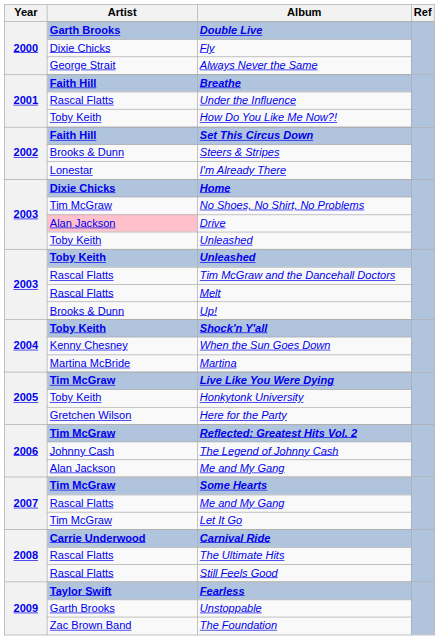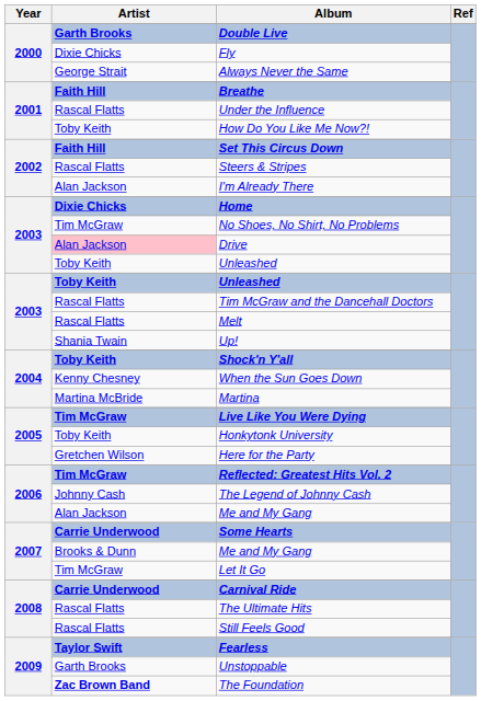 <table class="wikitable" width="100%">
 <tr>
 <th width="10%">Year</th>
 <th width="35%">Artist</th>
 <th width="50%">Album</th>
 <th width="5%">Ref</th>
 </tr>
 <tr>
 <th rowspan="4" align="center"><a href='#'>2000<br></a></th>
 </tr>
 <tr style="background:#B0C4DE">
 <td><strong><a href='#'>Garth Brooks</a></strong></td>
 <td><strong><em><a href='#'>Double Live</a></em></strong></td>
 <td rowspan="4" align="center"></td>
 </tr>
 <tr>
 <td><a href='#'>Dixie Chicks</a></td>
 <td><em><a href='#'>Fly</a></em></td>
 </tr>
 <tr>
 <td><a href='#'>George Strait</a></td>
 <td><em><a href='#'>Always Never the Same</a></em></td>
 </tr>
 <tr>
 <th rowspan="4" align="center"><a href='#'>2001<br></a></th>
 </tr>
 <tr style="background:#B0C4DE">
 <td><strong><a href='#'>Faith Hill</a></strong></td>
 <td><strong><em><a href='#'>Breathe</a></em></strong></td>
 <td rowspan="4" align="center"></td>
 </tr>
 <tr>
 <td><a href='#'>Rascal Flatts</a></td>
 <td><em><a href='#'>Under the Influence</a></em></td>
 </tr>
 <tr>
 <td><a href='#'>Toby Keith</a></td>
 <td><em><a href='#'>How Do You Like Me Now?!</a></em></td>
 </tr>
 <tr>
 <th rowspan="4" align="center"><a href='#'>2002<br></a></th>
 </tr>
 <tr style="background:#B0C4DE">
 <td><strong><a href='#'>Faith Hill</a></strong></td>
 <td><strong><em><a href='#'>Set This Circus Down</a></em></strong></td>
 <td rowspan="4" align="center"></td>
 </tr>
 <tr>
-<td><a href='#'>Brooks & Dunn</a></td>
+<td><a href='#'>Rascal Flatts</a></td>
 <td><em><a href='#'>Steers & Stripes</a></em></td>
 </tr>
 <tr>
-<td><a href='#'>Lonestar</a></td>
+<td><a href='#'>Alan Jackson</a></td>
 <td><em><a href='#'>I'm Already There</a></em></td>
 </tr>
 <tr>
 <th rowspan="5" align="center"><a href='#'>2003<br></a></th>
 </tr>
 <tr style="background:#B0C4DE">
 <td><strong><a href='#'>Dixie Chicks</a></strong></td>
 <td><strong><em><a href='#'>Home</a></em></strong></td>
 <td rowspan="5" align="center"></td>
 </tr>
 <tr>
 <td><a href='#'>Tim McGraw</a></td>
 <td><em><a href='#'>No Shoes, No Shirt, No Problems</a></em></td>
 </tr>
 <tr>
 <td style="background: pink;"><a href='#'>Alan Jackson</a></td>
 <td><em><a href='#'>Drive</a></em></td>
 </tr>
 <tr>
 <td><a href='#'>Toby Keith</a></td>
 <td><em><a href='#'>Unleashed</a></em></td>
 </tr>
 <tr>
 <th rowspan="5" align="center"><a href='#'>2003<br></a></th>
 </tr>
 <tr style="background:#B0C4DE">
 <td><strong><a href='#'>Toby Keith</a></strong></td>
 <td><strong><em><a href='#'>Unleashed</a></em></strong></td>
 <td rowspan="5" align="center"></td>
 </tr>
 <tr>
 <td><a href='#'>Rascal Flatts</a></td>
 <td><em><a href='#'>Tim McGraw and the Dancehall Doctors</a></em></td>
 </tr>
 <tr>
 <td><a href='#'>Rascal Flatts</a></td>
 <td><em><a href='#'>Melt</a></em></td>
 </tr>
 <tr>
-<td><a href='#'>Brooks & Dunn</a></td>
+<td><a href='#'>Shania Twain</a></td>
 <td><em><a href='#'>Up!</a></em></td>
 </tr>
 <tr>
 <th rowspan="4" align="center"><a href='#'>2004<br></a></th>
 </tr>
 <tr style="background:#B0C4DE">
 <td><strong><a href='#'>Toby Keith</a></strong></td>
 <td><strong><em><a href='#'>Shock'n Y'all</a></em></strong></td>
 <td rowspan="4" align="center"></td>
 </tr>
 <tr>
 <td><a href='#'>Kenny Chesney</a></td>
 <td><em><a href='#'>When the Sun Goes Down</a></em></td>
 </tr>
 <tr>
 <td><a href='#'>Martina McBride</a></td>
 <td><em><a href='#'>Martina</a></em></td>
 </tr>
 <tr>
 <th rowspan="4" align="center"><a href='#'>2005<br></a></th>
 </tr>
 <tr style="background:#B0C4DE">
 <td><strong><a href='#'>Tim McGraw</a></strong></td>
 <td><strong><em><a href='#'>Live Like You Were Dying</a></em></strong></td>
 <td rowspan="4" align="center"></td>
 </tr>
 <tr>
 <td><a href='#'>Toby Keith</a></td>
 <td><em><a href='#'>Honkytonk University</a></em></td>
 </tr>
 <tr>
 <td><a href='#'>Gretchen Wilson</a></td>
 <td><em><a href='#'>Here for the Party</a></em></td>
 </tr>
 <tr>
 <th rowspan="4" align="center"><a href='#'>2006<br></a></th>
 </tr>
 <tr style="background:#B0C4DE">
 <td><strong><a href='#'>Tim McGraw</a></strong></td>
 <td><strong><em><a href='#'>Reflected: Greatest Hits Vol. 2</a></em></strong></td>
 <td rowspan="4" align="center"></td>
 </tr>
 <tr>
 <td><a href='#'>Johnny Cash</a></td>
 <td><em><a href='#'>The Legend of Johnny Cash</a></em></td>
 </tr>
 <tr>
 <td><a href='#'>Alan Jackson</a></td>
 <td><em><a href='#'>Me and My Gang</a></em></td>
 </tr>
 <tr>
 <th rowspan="4" align="center"><a href='#'>2007<br></a></th>
 </tr>
 <tr style="background:#B0C4DE">
-<td><strong><a href='#'>Tim McGraw</a></strong></td>
+<td><strong><a href='#'>Carrie Underwood</a></strong></td>
 <td><strong><em><a href='#'>Some Hearts</a></em></strong></td>
 <td rowspan="4" align="center"></td>
 </tr>
 <tr>
-<td><a href='#'>Rascal Flatts</a></td>
+<td><a href='#'>Brooks & Dunn</a></td>
 <td><em><a href='#'>Me and My Gang</a></em></td>
 </tr>
 <tr>
 <td><a href='#'>Tim McGraw</a></td>
 <td><em><a href='#'>Let It Go</a></em></td>
 </tr>
 <tr>
 <th rowspan="4" align="center"><a href='#'>2008<br></a></th>
 </tr>
 <tr style="background:#B0C4DE">
 <td><strong><a href='#'>Carrie Underwood</a></strong></td>
 <td><strong><em><a href='#'>Carnival Ride</a></em></strong></td>
 <td rowspan="4" align="center"></td>
 </tr>
 <tr>
 <td><a href='#'>Rascal Flatts</a></td>
 <td><em><a href='#'>The Ultimate Hits</a></em></td>
 </tr>
 <tr>
 <td><a href='#'>Rascal Flatts</a></td>
 <td><em><a href='#'>Still Feels Good</a></em></td>
 </tr>
 <tr>
 <th rowspan="4" align="center"><a href='#'>2009<br></a></th>
 </tr>
 <tr style="background:#B0C4DE">
 <td><strong><a href='#'>Taylor Swift</a></strong></td>
 <td><strong><em><a href='#'>Fearless</a></em></strong></td>
 <td rowspan="4" align="center"></td>
 </tr>
 <tr>
 <td><a href='#'>Garth Brooks</a></td>
 <td><em><a href='#'>Unstoppable</a></em></td>
 </tr>
 <tr>
-<td><a href='#'>Zac Brown Band</a></td>
+<td><strong><a href='#'>Zac Brown Band</a></strong></td>
 <td><em><a href='#'>The Foundation</a></em></td>
 </tr>
 </table>
